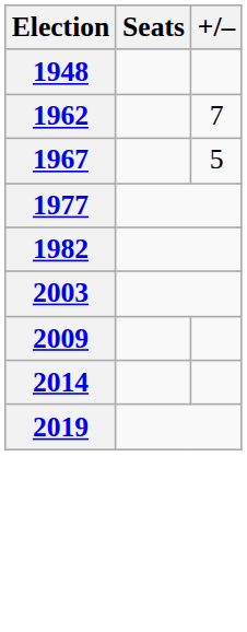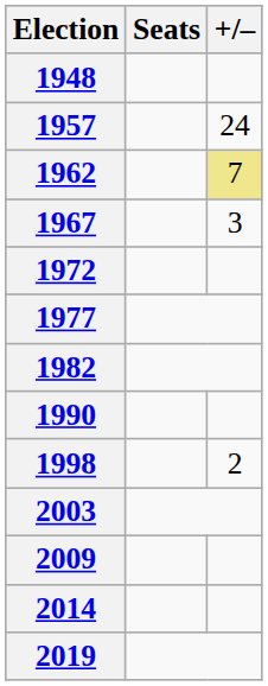 <table class="wikitable" style="text-align: center">
 <tr>
 <th>Election</th>
 <th>Seats</th>
 <th>+/–</th>
 </tr>
 <tr>
 <th><a href='#'>1948</a></th>
 <td></td>
 <td></td>
 </tr>
 <tr>
+<th><a href='#'>1957</a></th>
+<td></td>
+<td> 24</td>
+</tr>
+<tr>
 <th><a href='#'>1962</a></th>
 <td></td>
-<td> 7</td>
+<td style="background: khaki;"> 7</td>
 </tr>
 <tr>
 <th><a href='#'>1967</a></th>
 <td></td>
-<td> 5</td>
+<td> 3</td>
+</tr>
+<tr>
+<th><a href='#'>1972</a></th>
+<td></td>
+<td></td>
 </tr>
 <tr>
 <th><a href='#'>1977</a></th>
 <td colspan="2"></td>
 </tr>
 <tr>
 <th><a href='#'>1982</a></th>
 <td colspan="2"></td>
+</tr>
+<tr>
+<th><a href='#'>1990</a></th>
+<td></td>
+<td></td>
+</tr>
+<tr>
+<th><a href='#'>1998</a></th>
+<td></td>
+<td> 2</td>
 </tr>
 <tr>
 <th><a href='#'>2003</a></th>
 <td colspan="2"></td>
 </tr>
 <tr>
 <th><a href='#'>2009</a></th>
 <td></td>
 <td></td>
 </tr>
 <tr>
 <th><a href='#'>2014</a></th>
 <td></td>
 <td></td>
 </tr>
 <tr>
 <th><a href='#'>2019</a></th>
 <td colspan="2"></td>
 </tr>
 </table>
